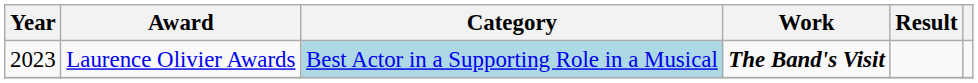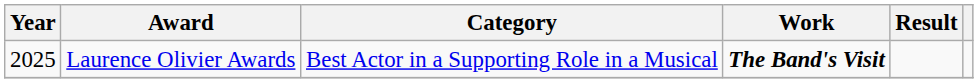 <table class="wikitable plainrowheaders">
 <tr>
 <th>Year</th>
 <th>Award</th>
 <th>Category</th>
 <th>Work</th>
 <th>Result</th>
 <th></th>
 </tr>
 <tr>
-<td>2023</td>
+<td>2025</td>
 <td><a href='#'>Laurence Olivier Awards</a></td>
-<td style="background: lightblue;"><a href='#'>Best Actor in a Supporting Role in a Musical</a></td>
+<td><a href='#'>Best Actor in a Supporting Role in a Musical</a></td>
 <td><strong><em>The Band's Visit</em></strong></td>
 <td></td>
 <td></td>
 </tr>
 <tr>
 </tr>
 </table>
